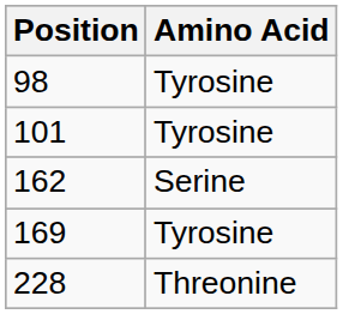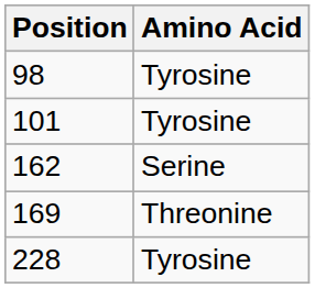 <table class="wikitable">
 <tr>
 <th>Position</th>
 <th>Amino Acid</th>
 </tr>
 <tr>
 <td>98</td>
 <td>Tyrosine</td>
 </tr>
 <tr>
 <td>101</td>
 <td>Tyrosine</td>
 </tr>
 <tr>
 <td>162</td>
 <td>Serine</td>
 </tr>
 <tr>
 <td>169</td>
-<td>Tyrosine</td>
+<td>Threonine</td>
 </tr>
 <tr>
 <td>228</td>
-<td>Threonine</td>
+<td>Tyrosine</td>
 </tr>
 </table>
